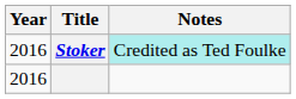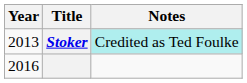 <table class="wikitable plainrowheaders sortable">
 <tr>
 <th scope="col">Year</th>
 <th scope="col">Title</th>
 <th class="unsortable" scope="col">Notes</th>
 </tr>
 <tr>
-<td>2016</td>
+<td>2013</td>
 <th scope="row"><em><a href='#'>Stoker</a></em></th>
 <td style="background: paleturquoise;">Credited as Ted Foulke</td>
 </tr>
 <tr>
 <td>2016</td>
 <th scope="row"><em></em></th>
 <td></td>
 </tr>
 </table>
